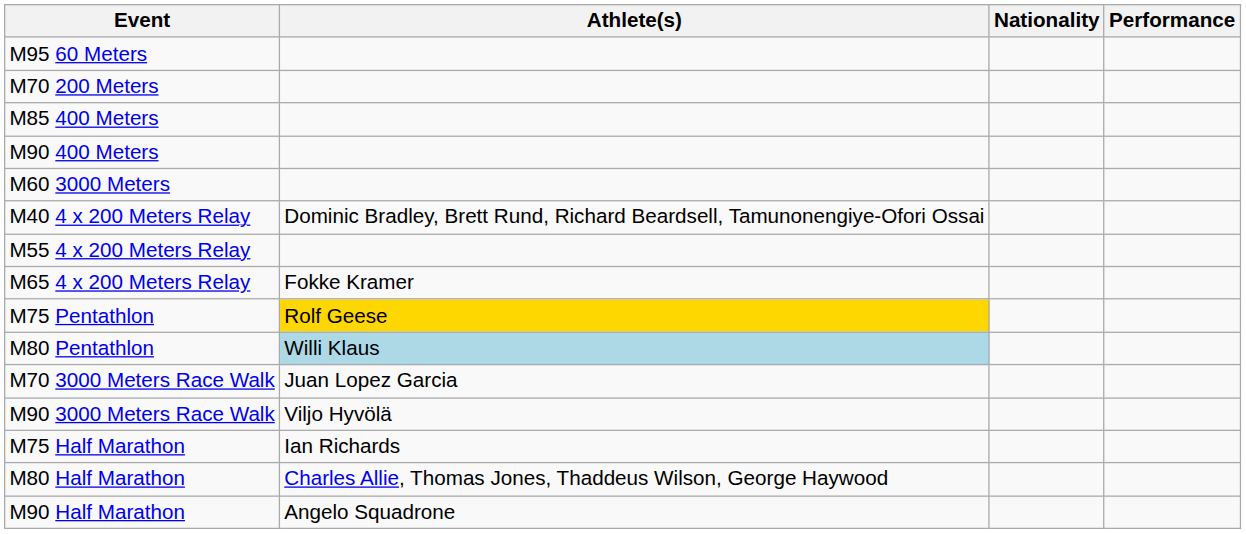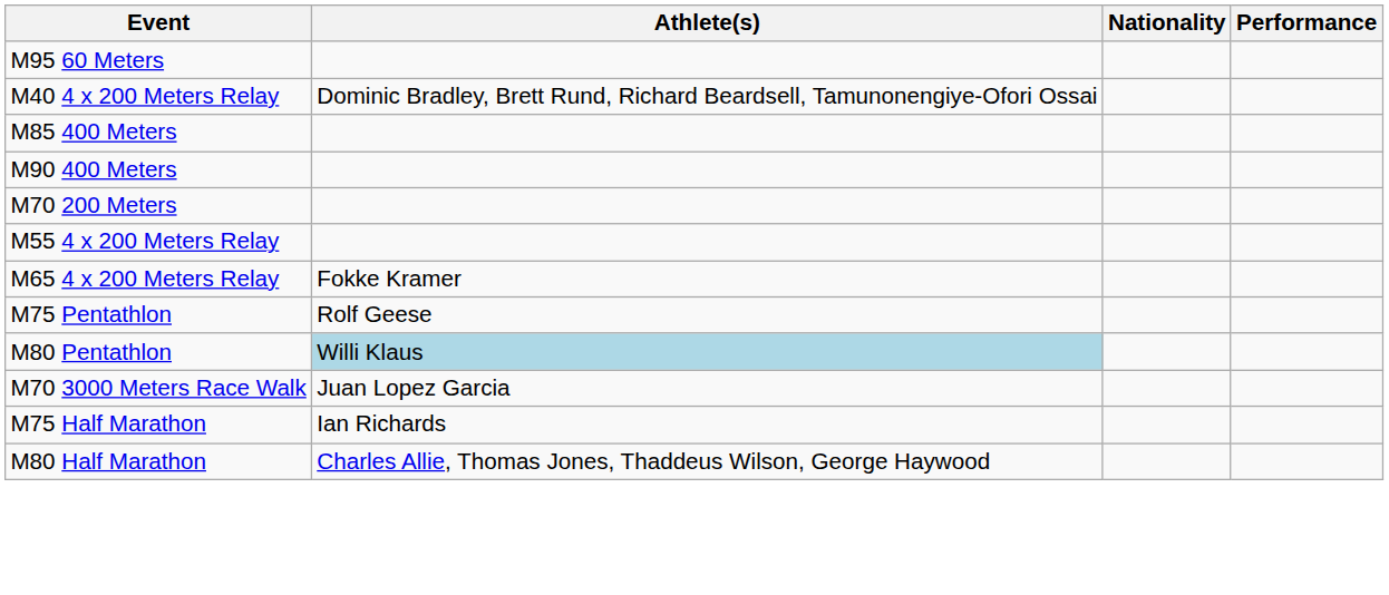 <table class="wikitable">
 <tr>
 <th>Event</th>
 <th>Athlete(s)</th>
 <th>Nationality</th>
 <th>Performance</th>
 </tr>
 <tr>
 <td>M95 <a href='#'>60 Meters</a></td>
 <td></td>
 <td></td>
 <td></td>
 </tr>
 <tr>
-<td>M70 <a href='#'>200 Meters</a></td>
-<td></td>
+<td>M40 <a href='#'>4 x 200 Meters Relay</a></td>
+<td>Dominic Bradley, Brett Rund, Richard Beardsell, Tamunonengiye-Ofori Ossai</td>
 <td></td>
 <td></td>
 </tr>
 <tr>
 <td>M85 <a href='#'>400 Meters</a></td>
 <td></td>
 <td></td>
 <td></td>
 </tr>
 <tr>
 <td>M90 <a href='#'>400 Meters</a></td>
 <td></td>
 <td></td>
 <td></td>
 </tr>
 <tr>
-<td>M60 <a href='#'>3000 Meters</a></td>
+<td>M70 <a href='#'>200 Meters</a></td>
 <td></td>
-<td></td>
-<td></td>
-</tr>
-<tr>
-<td>M40 <a href='#'>4 x 200 Meters Relay</a></td>
-<td>Dominic Bradley, Brett Rund, Richard Beardsell, Tamunonengiye-Ofori Ossai</td>
 <td></td>
 <td></td>
 </tr>
 <tr>
 <td>M55 <a href='#'>4 x 200 Meters Relay</a></td>
 <td></td>
 <td></td>
 <td></td>
 </tr>
 <tr>
 <td>M65 <a href='#'>4 x 200 Meters Relay</a></td>
 <td>Fokke Kramer</td>
 <td></td>
 <td></td>
 </tr>
 <tr>
 <td>M75 <a href='#'>Pentathlon</a></td>
-<td style="background: gold;">Rolf Geese</td>
+<td>Rolf Geese</td>
 <td></td>
 <td></td>
 </tr>
 <tr>
 <td>M80 <a href='#'>Pentathlon</a></td>
 <td style="background: lightblue;">Willi Klaus</td>
 <td></td>
 <td></td>
 </tr>
 <tr>
 <td>M70 <a href='#'>3000 Meters Race Walk</a></td>
 <td>Juan Lopez Garcia</td>
 <td></td>
 <td></td>
 </tr>
 <tr>
-<td>M90 <a href='#'>3000 Meters Race Walk</a></td>
-<td>Viljo Hyvölä</td>
-<td></td>
-<td></td>
-</tr>
-<tr>
 <td>M75 <a href='#'>Half Marathon</a></td>
 <td>Ian Richards</td>
 <td></td>
 <td></td>
 </tr>
 <tr>
 <td>M80 <a href='#'>Half Marathon</a></td>
 <td><a href='#'>Charles Allie</a>, Thomas Jones, Thaddeus Wilson, George Haywood</td>
 <td></td>
 <td></td>
 </tr>
-<tr>
-<td>M90 <a href='#'>Half Marathon</a></td>
-<td>Angelo Squadrone</td>
-<td></td>
-<td></td>
-</tr>
 </table>
